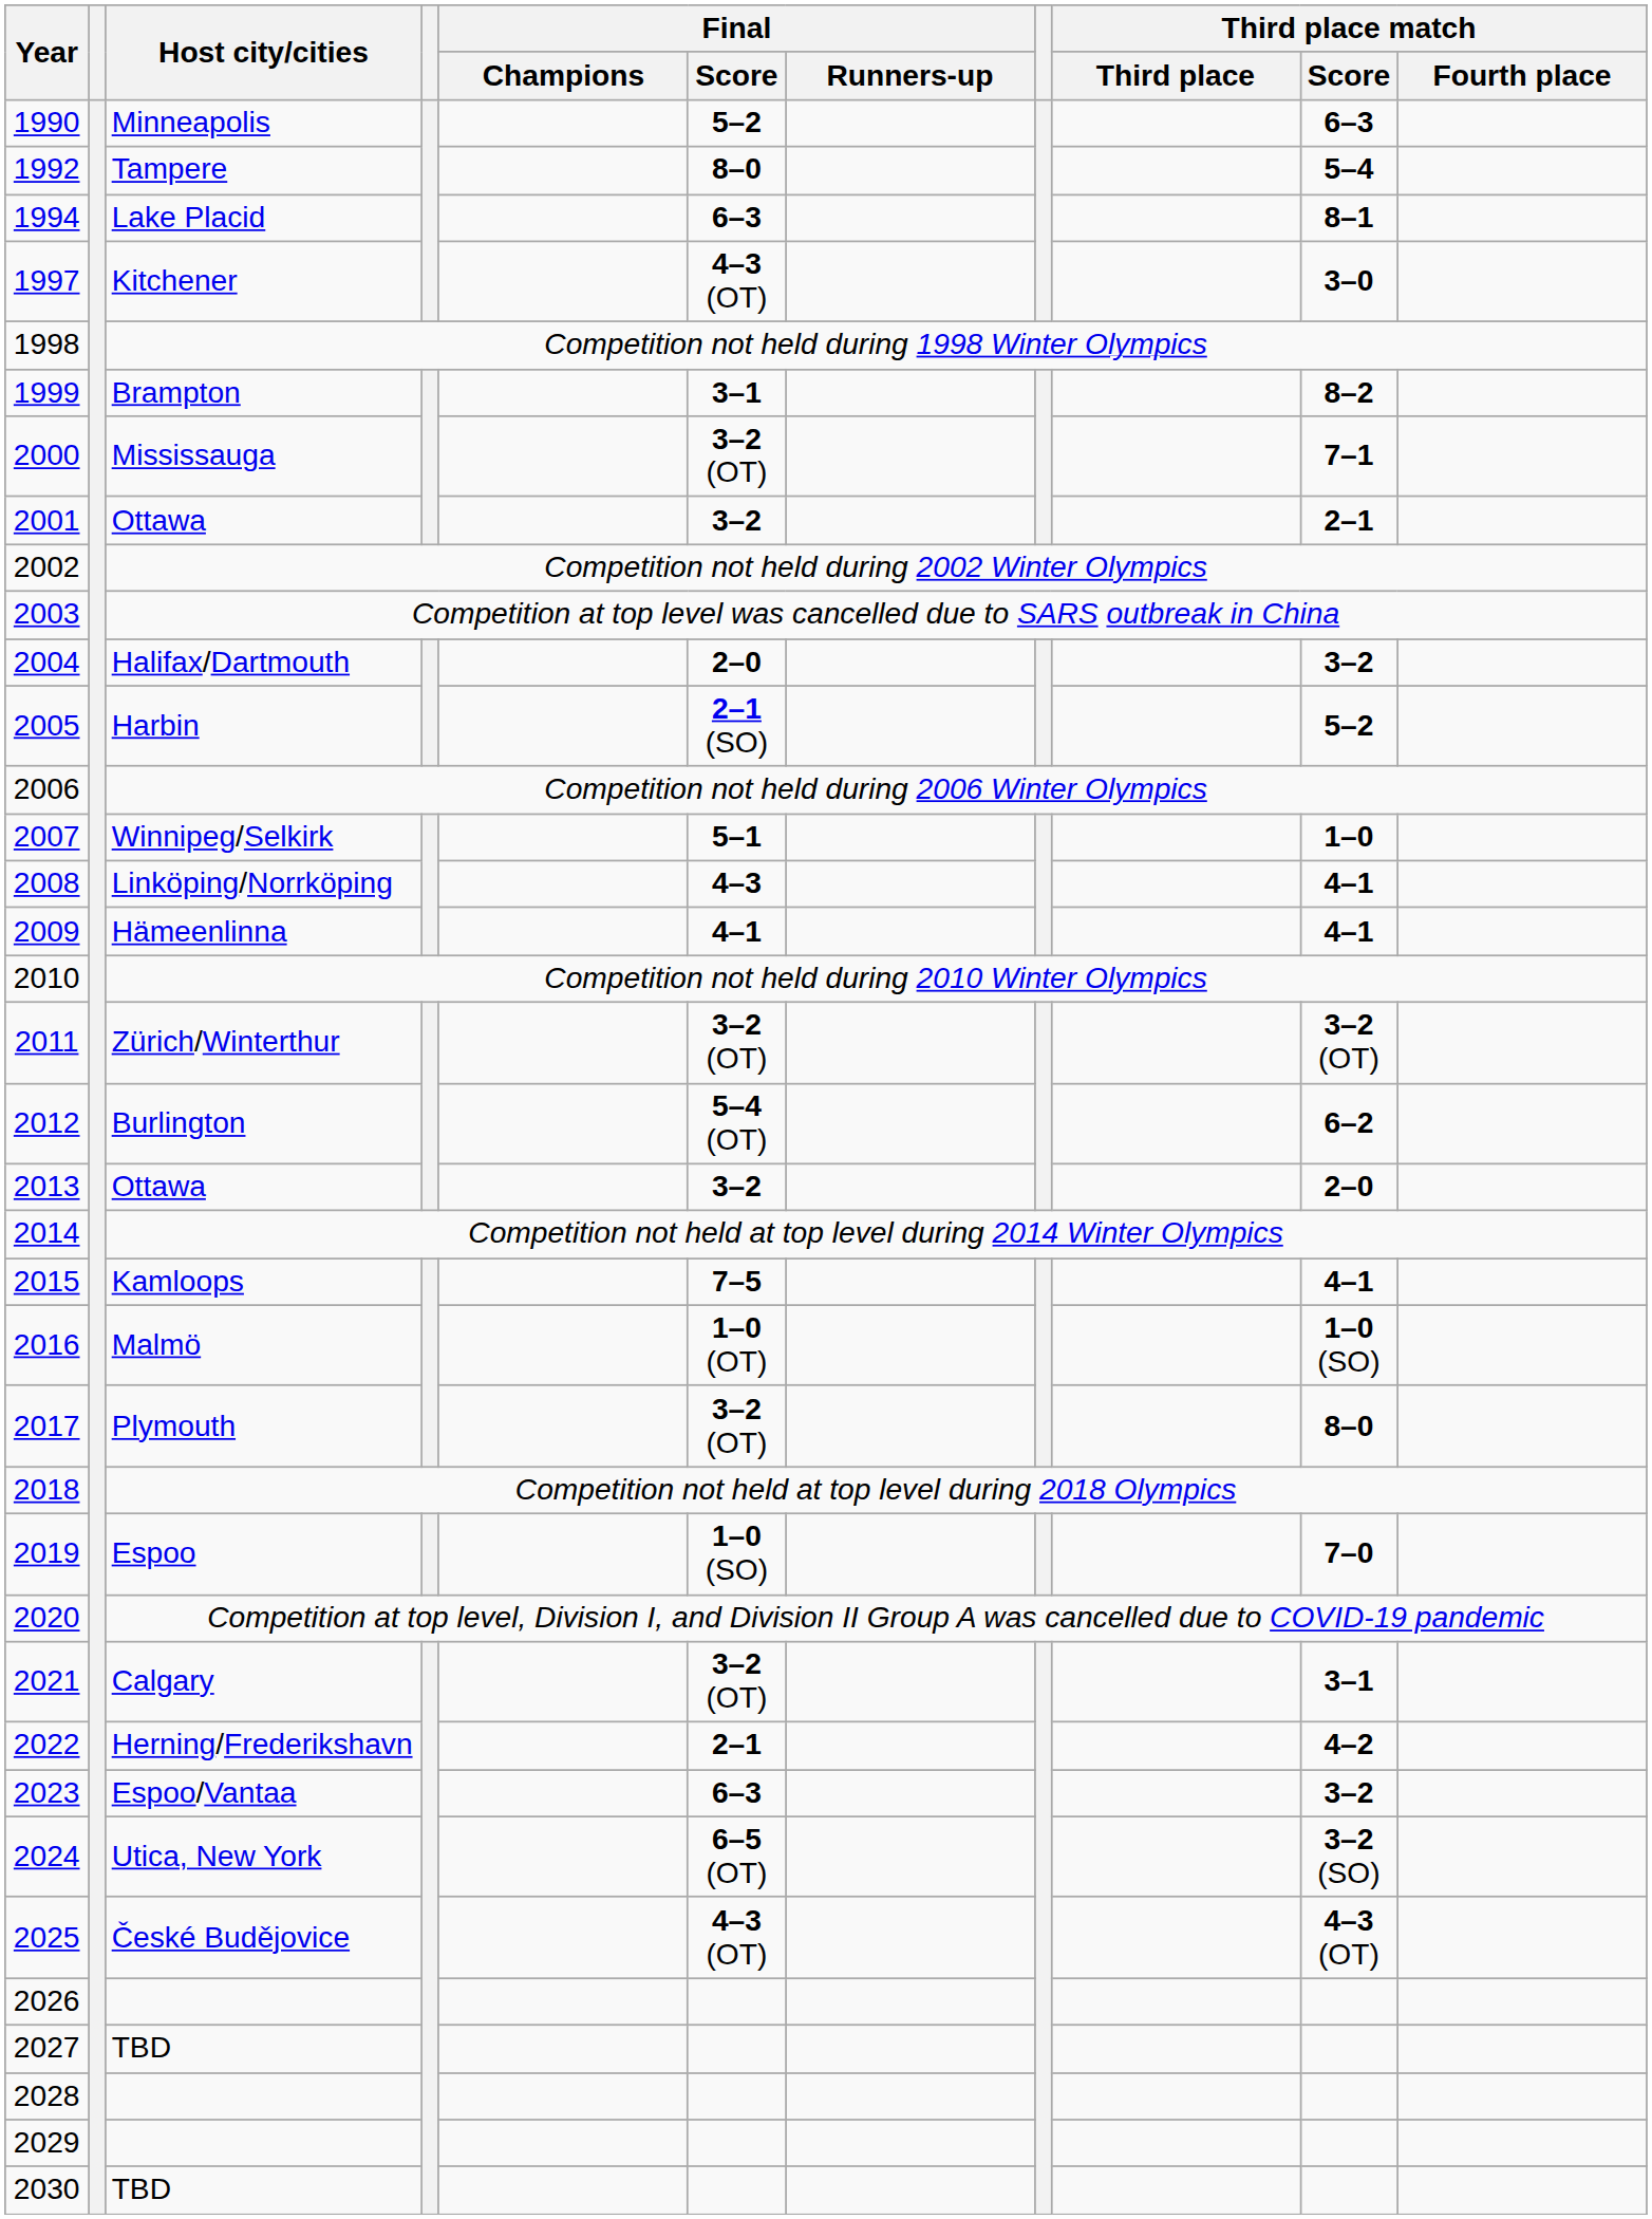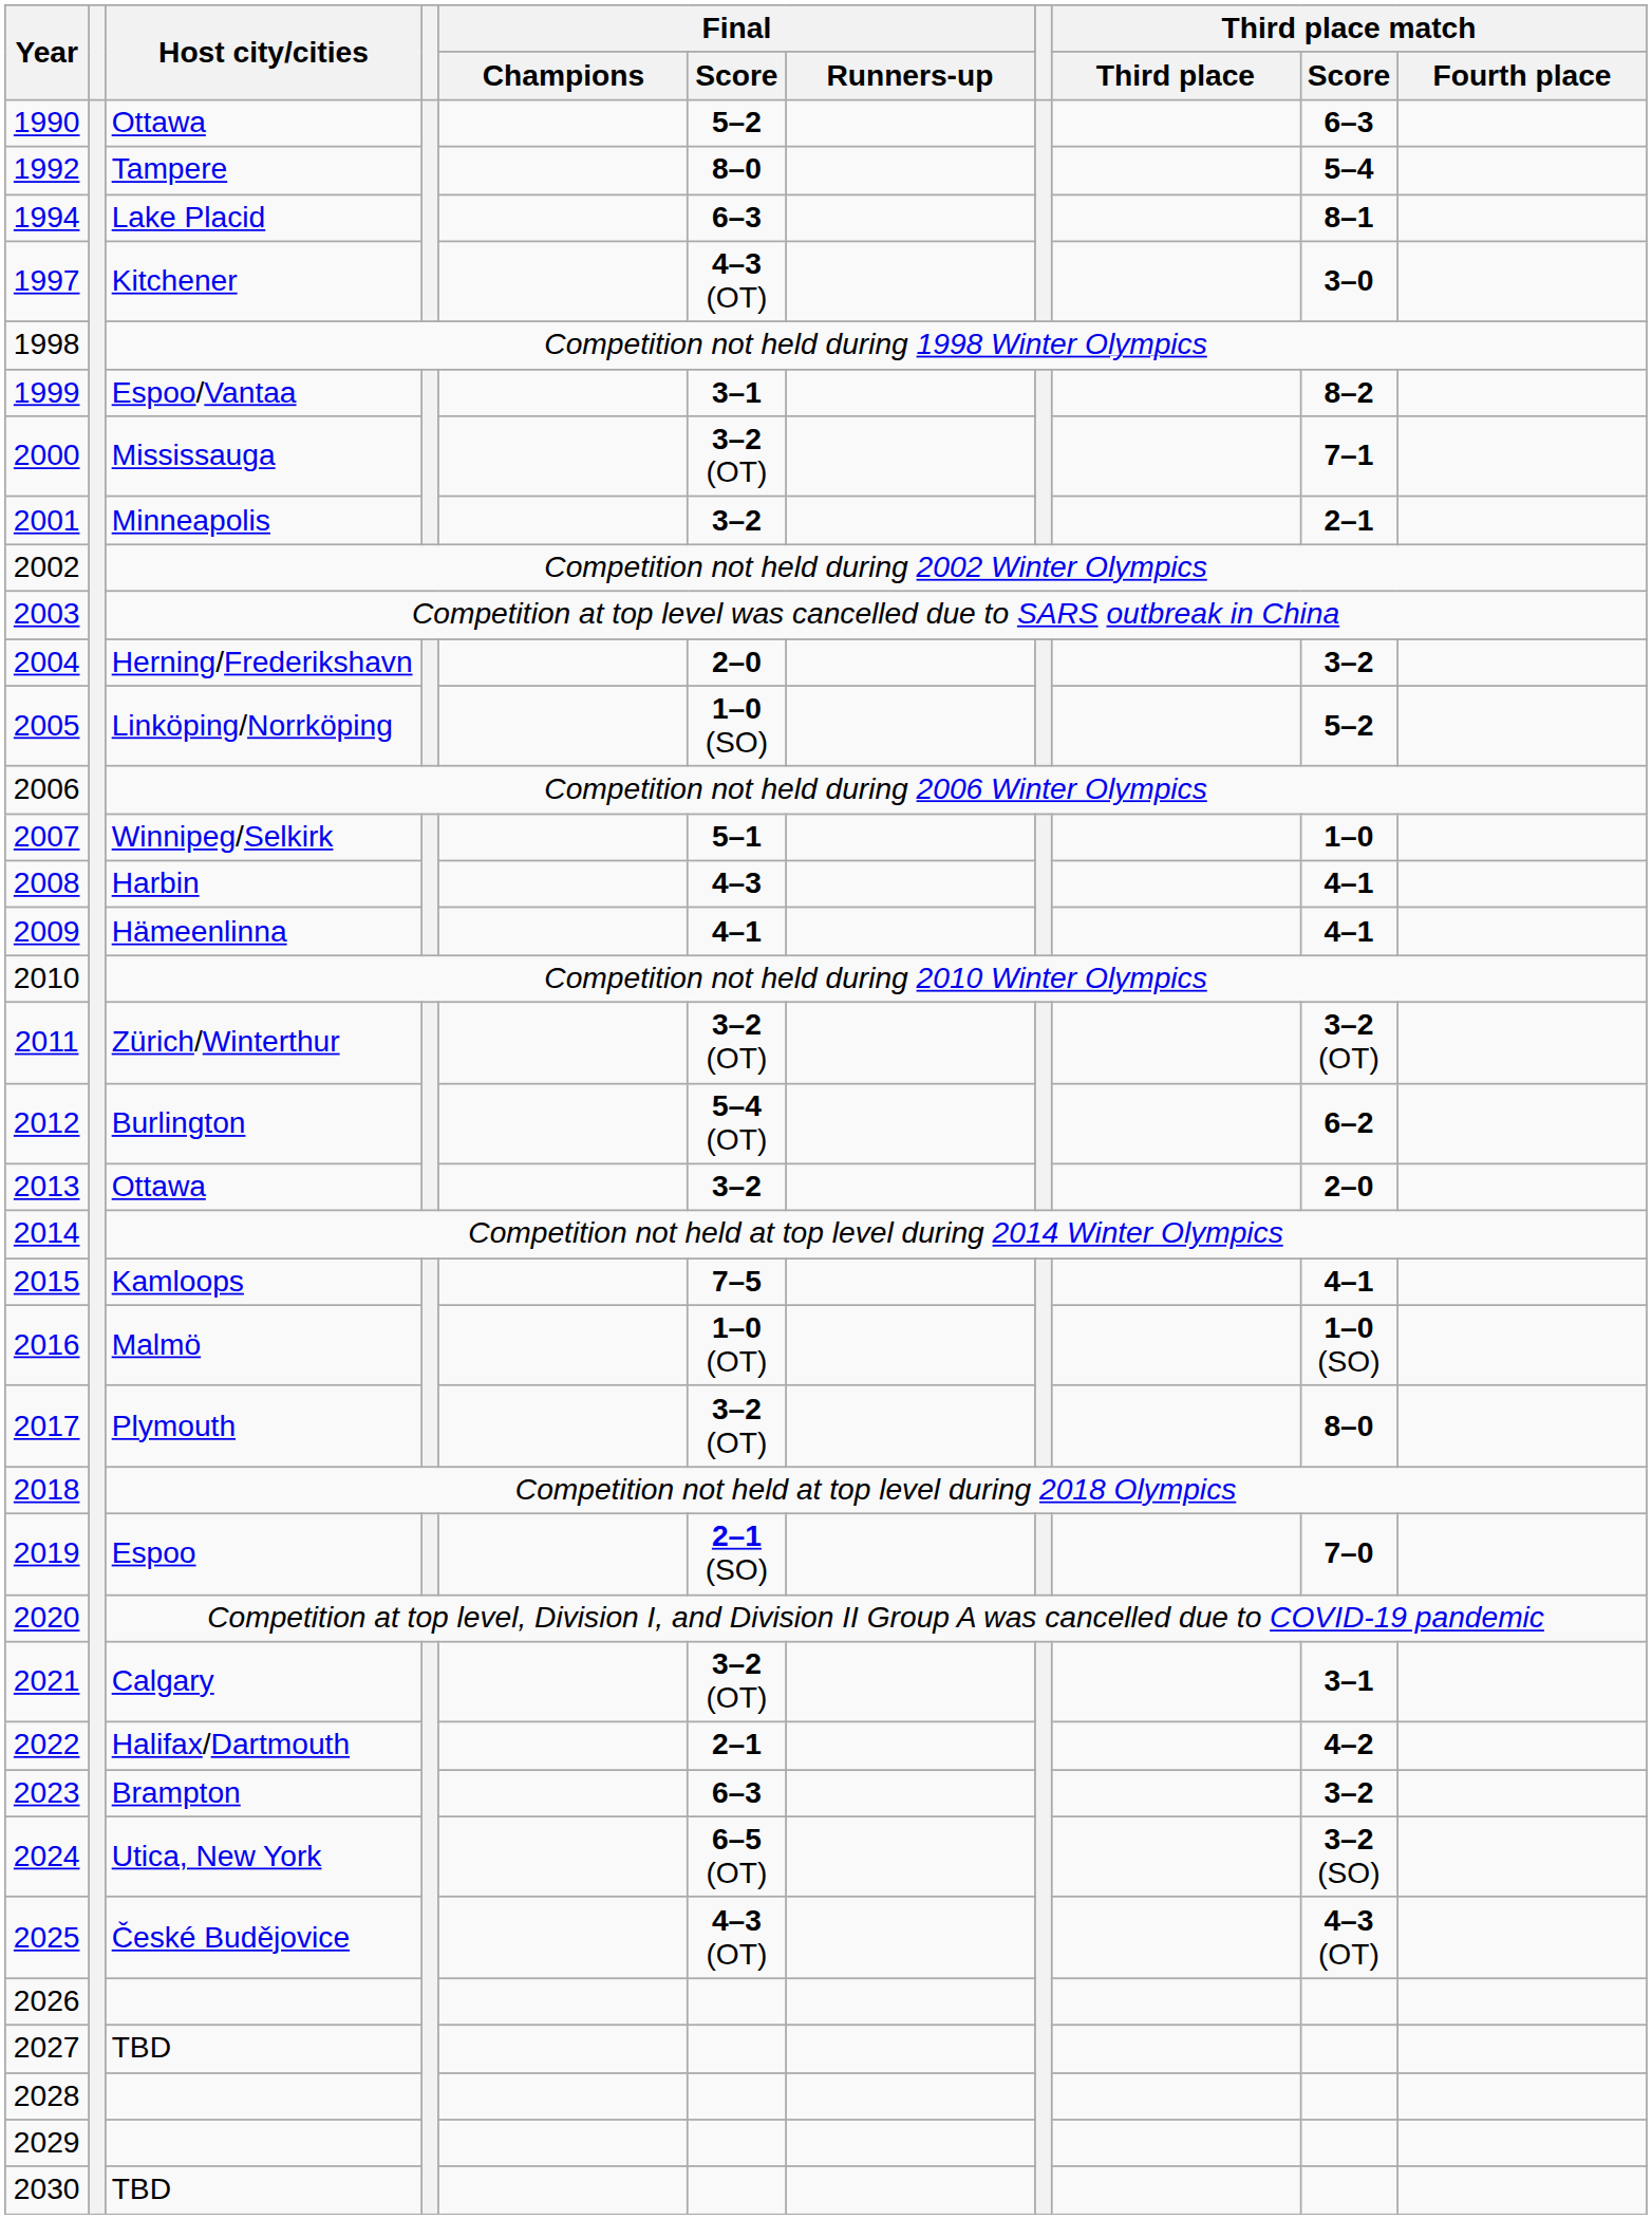 <table class="wikitable" font-size:90%;" cellpadding=3 cellspacing=0 width=100%>
 <tr>
 <th rowspan=2 width=5%>Year</th>
 <th width=1% rowspan=2 bgcolor=ffffff></th>
 <th rowspan=2 width=15%>Host city/cities</th>
 <th width=1% rowspan=2 bgcolor=ffffff></th>
 <th colspan=3>Final</th>
 <th width=1% rowspan=2 bgcolor=ffffff></th>
 <th colspan=3>Third place match</th>
 </tr>
 <tr>
 <th width=15%>Champions</th>
 <th width=5%>Score</th>
 <th width=15%>Runners-up</th>
 <th width=15%>Third place</th>
 <th width=5%>Score</th>
 <th width=15%>Fourth place</th>
 </tr>
 <tr align=center>
 <td><a href='#'>1990</a></td>
 <th width=1% rowspan=39 bgcolor=ffffff></th>
-<td align=left> <a href='#'>Minneapolis</a></td>
+<td align=left> <a href='#'>Ottawa</a></td>
 <th width=1% rowspan=4 bgcolor=ffffff></th>
 <td></td>
 <td><strong>5–2</strong></td>
 <td></td>
 <th width=1% rowspan=4 bgcolor=ffffff></th>
 <td></td>
 <td><strong>6–3</strong></td>
 <td></td>
 </tr>
 <tr align=center>
 <td><a href='#'>1992</a></td>
 <td align=left> <a href='#'>Tampere</a></td>
 <td></td>
 <td><strong>8–0</strong></td>
 <td></td>
 <td></td>
 <td><strong>5–4</strong></td>
 <td></td>
 </tr>
 <tr align=center>
 <td><a href='#'>1994</a></td>
 <td align=left> <a href='#'>Lake Placid</a></td>
 <td></td>
 <td><strong>6–3</strong></td>
 <td></td>
 <td></td>
 <td><strong>8–1</strong></td>
 <td></td>
 </tr>
 <tr align=center>
 <td><a href='#'>1997</a></td>
 <td align=left> <a href='#'>Kitchener</a></td>
 <td></td>
 <td><strong>4–3</strong> <br> (OT)</td>
 <td></td>
 <td></td>
 <td><strong>3–0</strong></td>
 <td></td>
 </tr>
 <tr align=center>
 <td> 1998</td>
 <td colspan=9><em>Competition not held during <a href='#'>1998 Winter Olympics</a></em></td>
 </tr>
 <tr align=center>
 <td><a href='#'>1999</a></td>
-<td align=left> <a href='#'>Brampton</a></td>
+<td align=left> <a href='#'>Espoo</a>/<a href='#'>Vantaa</a></td>
 <th width=1% rowspan=3 bgcolor=ffffff></th>
 <td></td>
 <td><strong>3–1</strong></td>
 <td></td>
 <th width=1% rowspan=3 bgcolor=ffffff></th>
 <td></td>
 <td><strong>8–2</strong></td>
 <td></td>
 </tr>
 <tr align=center>
 <td><a href='#'>2000</a></td>
 <td align=left> <a href='#'>Mississauga</a></td>
 <td></td>
 <td><strong>3–2</strong> <br> (OT)</td>
 <td></td>
 <td></td>
 <td><strong>7–1</strong></td>
 <td></td>
 </tr>
 <tr align=center>
 <td><a href='#'>2001</a></td>
-<td align=left> <a href='#'>Ottawa</a></td>
+<td align=left> <a href='#'>Minneapolis</a></td>
 <td></td>
 <td><strong>3–2</strong></td>
 <td></td>
 <td></td>
 <td><strong>2–1</strong></td>
 <td></td>
 </tr>
 <tr align=center>
 <td> 2002</td>
 <td colspan=9><em>Competition not held during <a href='#'>2002 Winter Olympics</a></em></td>
 </tr>
 <tr align=center>
 <td><a href='#'>2003</a></td>
 <td colspan=9><em>Competition at top level was cancelled due to <a href='#'>SARS</a> <a href='#'>outbreak in China</a></em></td>
 </tr>
 <tr align=center>
 <td><a href='#'>2004</a></td>
-<td align=left> <a href='#'>Halifax</a>/<a href='#'>Dartmouth</a></td>
+<td align=left> <a href='#'>Herning</a>/<a href='#'>Frederikshavn</a></td>
 <th width=1% rowspan=2 bgcolor=ffffff></th>
 <td></td>
 <td><strong>2–0</strong></td>
 <td></td>
 <th width=1% rowspan=2 bgcolor=ffffff></th>
 <td></td>
 <td><strong>3–2</strong></td>
 <td></td>
 </tr>
 <tr align=center>
 <td><a href='#'>2005</a></td>
-<td align=left> <a href='#'>Harbin</a></td>
+<td align=left> <a href='#'>Linköping</a>/<a href='#'>Norrköping</a></td>
 <td></td>
-<td><strong><a href='#'>2–1</a></strong> <br> (SO)</td>
+<td><strong>1–0</strong> <br> (SO)</td>
 <td></td>
 <td></td>
 <td><strong>5–2</strong></td>
 <td></td>
 </tr>
 <tr align=center>
 <td> 2006</td>
 <td colspan=9><em>Competition not held during <a href='#'>2006 Winter Olympics</a></em></td>
 </tr>
 <tr align=center>
 <td><a href='#'>2007</a></td>
 <td align=left> <a href='#'>Winnipeg</a>/<a href='#'>Selkirk</a></td>
 <th width=1% rowspan=3 bgcolor=ffffff></th>
 <td></td>
 <td><strong>5–1</strong></td>
 <td></td>
 <th width=1% rowspan=3 bgcolor=ffffff></th>
 <td></td>
 <td><strong>1–0</strong></td>
 <td></td>
 </tr>
 <tr align=center>
 <td><a href='#'>2008</a></td>
-<td align=left> <a href='#'>Linköping</a>/<a href='#'>Norrköping</a></td>
+<td align=left> <a href='#'>Harbin</a></td>
 <td></td>
 <td><strong>4–3</strong></td>
 <td></td>
 <td></td>
 <td><strong>4–1</strong></td>
 <td></td>
 </tr>
 <tr align=center>
 <td><a href='#'>2009</a></td>
 <td align=left> <a href='#'>Hämeenlinna</a></td>
 <td></td>
 <td><strong>4–1</strong></td>
 <td></td>
 <td></td>
 <td><strong>4–1</strong></td>
 <td></td>
 </tr>
 <tr align=center>
 <td> 2010</td>
 <td colspan=9><em>Competition not held during <a href='#'>2010 Winter Olympics</a></em></td>
 </tr>
 <tr align=center>
 <td><a href='#'>2011</a></td>
 <td align=left> <a href='#'>Zürich</a>/<a href='#'>Winterthur</a></td>
 <th width=1% rowspan=3 bgcolor=ffffff></th>
 <td></td>
 <td><strong>3–2</strong> <br> (OT)</td>
 <td></td>
 <th width=1% rowspan=3 bgcolor=ffffff></th>
 <td></td>
 <td><strong>3–2</strong> <br> (OT)</td>
 <td></td>
 </tr>
 <tr align=center>
 <td><a href='#'>2012</a></td>
 <td align=left> <a href='#'>Burlington</a></td>
 <td></td>
 <td><strong>5–4</strong> <br> (OT)</td>
 <td></td>
 <td></td>
 <td><strong>6–2</strong></td>
 <td></td>
 </tr>
 <tr align=center>
 <td><a href='#'>2013</a></td>
 <td align=left> <a href='#'>Ottawa</a></td>
 <td></td>
 <td><strong>3–2</strong></td>
 <td></td>
 <td></td>
 <td><strong>2–0</strong></td>
 <td></td>
 </tr>
 <tr align=center>
 <td><a href='#'>2014</a></td>
 <td colspan=9><em>Competition not held at top level during <a href='#'>2014 Winter Olympics</a></em></td>
 </tr>
 <tr align=center>
 <td><a href='#'>2015</a></td>
 <td align=left> <a href='#'>Kamloops</a></td>
 <th width=1% rowspan=3 bgcolor=ffffff></th>
 <td></td>
 <td><strong>7–5</strong></td>
 <td></td>
 <th width=1% rowspan=3 bgcolor=ffffff></th>
 <td></td>
 <td><strong>4–1</strong></td>
 <td></td>
 </tr>
 <tr align=center>
 <td><a href='#'>2016</a></td>
 <td align=left> <a href='#'>Malmö</a></td>
 <td></td>
 <td><strong>1–0</strong> <br> (OT)</td>
 <td></td>
 <td></td>
 <td><strong>1–0</strong> <br> (SO)</td>
 <td></td>
 </tr>
 <tr align=center>
 <td><a href='#'>2017</a></td>
 <td align=left> <a href='#'>Plymouth</a></td>
 <td></td>
 <td><strong>3–2</strong><br> (OT)</td>
 <td></td>
 <td></td>
 <td><strong>8–0</strong></td>
 <td></td>
 </tr>
 <tr align=center>
 <td><a href='#'>2018</a></td>
 <td colspan=9><em>Competition not held at top level during <a href='#'>2018 Olympics</a></em></td>
 </tr>
 <tr align=center>
 <td><a href='#'>2019</a></td>
 <td align=left> <a href='#'>Espoo</a></td>
 <th width=1% bgcolor=ffffff></th>
 <td></td>
-<td><strong>1–0</strong> <br> (SO)</td>
+<td><strong><a href='#'>2–1</a></strong> <br> (SO)</td>
 <td></td>
 <th width=1% bgcolor=ffffff></th>
 <td></td>
 <td><strong>7–0</strong></td>
 <td></td>
 </tr>
 <tr align=center>
 <td><a href='#'>2020</a></td>
 <td colspan=9><em>Competition at top level, Division I, and Division II Group A was cancelled due to <a href='#'>COVID-19 pandemic</a></em></td>
 </tr>
 <tr align=center>
 <td><a href='#'>2021</a></td>
 <td align=left> <a href='#'>Calgary</a></td>
 <th width=1% rowspan=10 bgcolor=ffffff></th>
 <td></td>
 <td><strong>3–2</strong><br> (OT)</td>
 <td></td>
 <th width=1% rowspan=10 bgcolor=ffffff></th>
 <td></td>
 <td><strong>3–1</strong></td>
 <td></td>
 </tr>
 <tr align=center>
 <td><a href='#'>2022</a></td>
-<td align=left> <a href='#'>Herning</a>/<a href='#'>Frederikshavn</a></td>
+<td align=left> <a href='#'>Halifax</a>/<a href='#'>Dartmouth</a></td>
 <td></td>
 <td><strong>2–1</strong><br></td>
 <td></td>
 <td></td>
 <td><strong>4–2</strong></td>
 <td></td>
 </tr>
 <tr align=center>
 <td><a href='#'>2023</a></td>
-<td align=left> <a href='#'>Espoo</a>/<a href='#'>Vantaa</a></td>
+<td align=left> <a href='#'>Brampton</a></td>
 <td></td>
 <td><strong>6–3</strong><br></td>
 <td></td>
 <td></td>
 <td><strong>3–2</strong></td>
 <td></td>
 </tr>
 <tr align=center>
 <td><a href='#'>2024</a></td>
 <td align=left> <a href='#'>Utica, New York</a></td>
 <td></td>
 <td><strong>6–5</strong><br> (OT)</td>
 <td></td>
 <td></td>
 <td><strong>3–2</strong><br> (SO)</td>
 <td></td>
 </tr>
 <tr align=center>
 <td><a href='#'>2025</a></td>
 <td align=left> <a href='#'>České Budějovice</a></td>
 <td></td>
 <td><strong>4–3</strong><br> (OT)</td>
 <td></td>
 <td></td>
 <td><strong>4–3</strong><br> (OT)</td>
 <td></td>
 </tr>
 <tr align=center>
 <td>2026</td>
 <td align=left></td>
 <td></td>
 <td></td>
 <td></td>
 <td></td>
 <td></td>
 </tr>
 <tr align=center>
 <td>2027</td>
 <td align=left> TBD</td>
 <td></td>
 <td></td>
 <td></td>
 <td></td>
 <td></td>
 <td></td>
 </tr>
 <tr align=center>
 <td>2028</td>
 <td></td>
 <td></td>
 <td></td>
 <td></td>
 <td></td>
 <td></td>
 <td></td>
 </tr>
 <tr align=center>
 <td>2029</td>
 <td></td>
 <td></td>
 <td></td>
 <td></td>
 <td></td>
 <td></td>
 <td></td>
 </tr>
 <tr align=center>
 <td>2030</td>
 <td align=left> TBD </td>
 <td></td>
 <td></td>
 <td></td>
 <td></td>
 <td></td>
 <td></td>
 </tr>
 </table>
